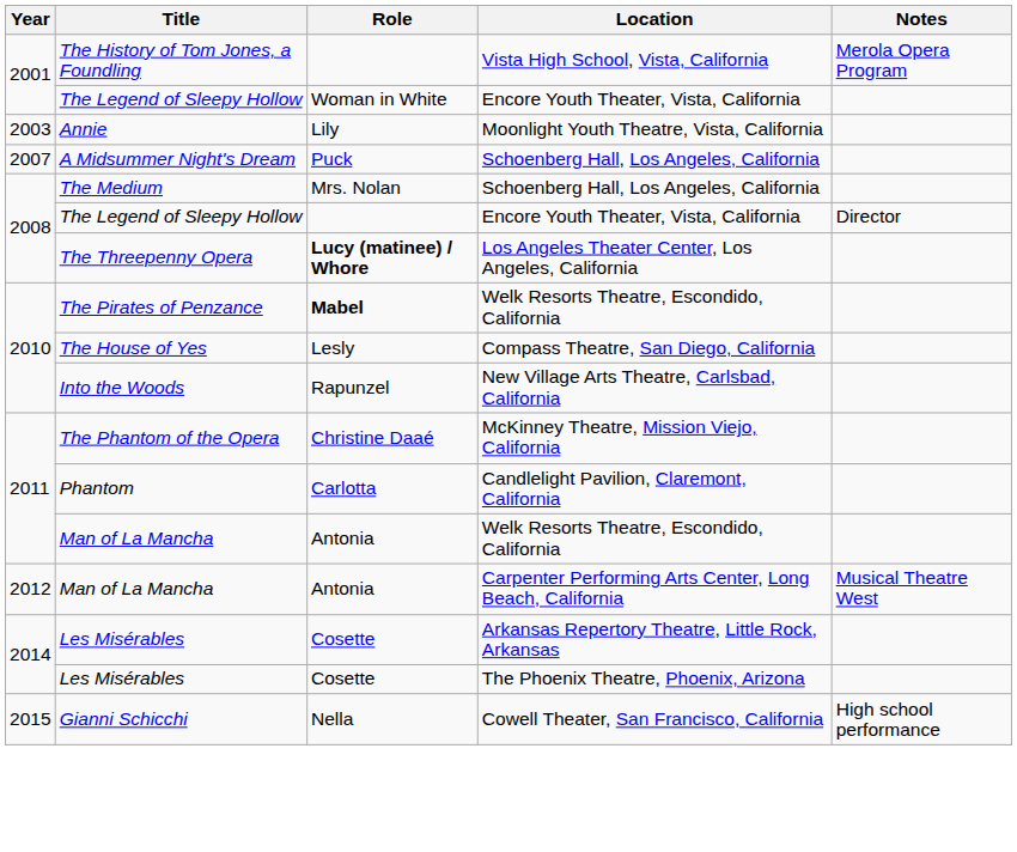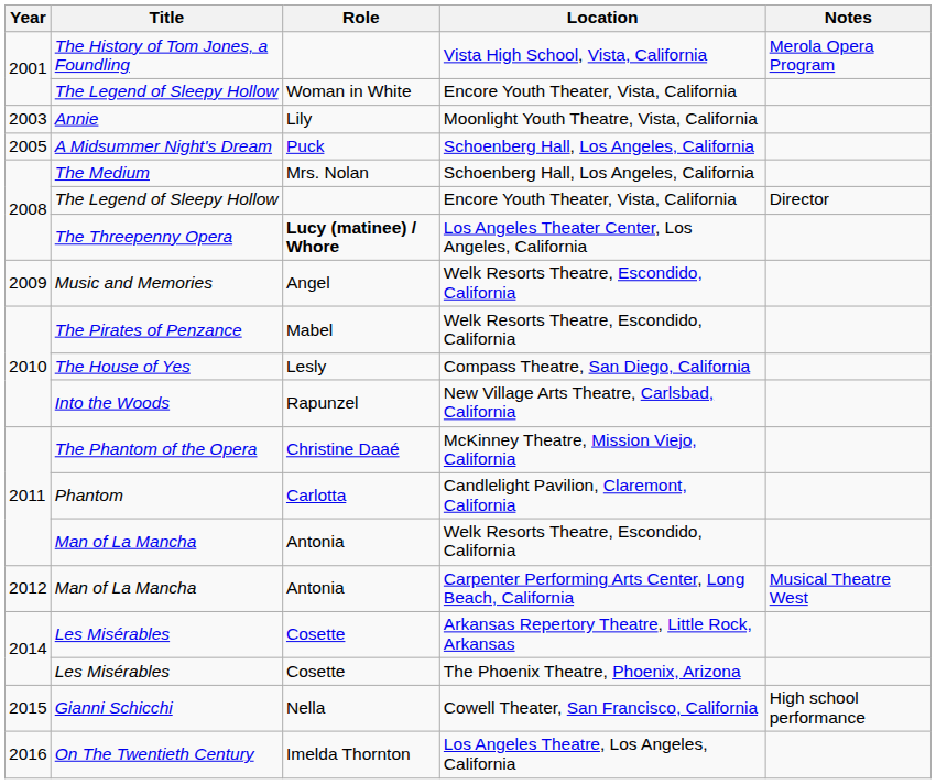 <table class="wikitable sortable">
 <tr>
 <th>Year</th>
 <th>Title</th>
 <th>Role</th>
 <th>Location</th>
 <th>Notes</th>
 </tr>
 <tr>
 <td rowspan="2">2001</td>
 <td><em><a href='#'>The History of Tom Jones, a Foundling</a></em></td>
 <td></td>
 <td><a href='#'>Vista High School</a>, <a href='#'>Vista, California</a></td>
 <td><a href='#'>Merola Opera Program</a></td>
 </tr>
 <tr>
 <td><em><a href='#'>The Legend of Sleepy Hollow</a></em></td>
 <td>Woman in White</td>
 <td>Encore Youth Theater, Vista, California</td>
 <td></td>
 </tr>
 <tr>
 <td>2003</td>
 <td><a href='#'><em>Annie</em></a></td>
 <td>Lily</td>
 <td>Moonlight Youth Theatre, Vista, California</td>
 <td></td>
 </tr>
 <tr>
-<td>2007</td>
+<td>2005</td>
 <td><em><a href='#'>A Midsummer Night's Dream</a></em></td>
 <td><a href='#'>Puck</a></td>
 <td><a href='#'>Schoenberg Hall</a>, <a href='#'>Los Angeles, California</a></td>
 <td></td>
 </tr>
 <tr>
 <td rowspan="3">2008</td>
 <td><em><a href='#'>The Medium</a></em></td>
 <td>Mrs. Nolan</td>
 <td>Schoenberg Hall, Los Angeles, California</td>
 <td></td>
 </tr>
 <tr>
 <td><em>The Legend of Sleepy Hollow</em></td>
 <td></td>
 <td>Encore Youth Theater, Vista, California</td>
 <td>Director</td>
 </tr>
 <tr>
 <td><em><a href='#'>The Threepenny Opera</a></em></td>
 <td><strong>Lucy (matinee) / Whore</strong></td>
 <td><a href='#'>Los Angeles Theater Center</a>, Los Angeles, California</td>
 <td></td>
 </tr>
 <tr>
+<td>2009</td>
+<td><em>Music and Memories</em></td>
+<td>Angel</td>
+<td>Welk Resorts Theatre, <a href='#'>Escondido, California</a></td>
+<td></td>
+</tr>
+<tr>
 <td rowspan="3">2010</td>
 <td><em><a href='#'>The Pirates of Penzance</a></em></td>
-<td><strong>Mabel</strong></td>
+<td>Mabel</td>
 <td>Welk Resorts Theatre, Escondido, California</td>
 <td></td>
 </tr>
 <tr>
 <td><em><a href='#'>The House of Yes</a></em></td>
 <td>Lesly</td>
 <td>Compass Theatre, <a href='#'>San Diego, California</a></td>
 <td></td>
 </tr>
 <tr>
 <td><em><a href='#'>Into the Woods</a></em></td>
 <td>Rapunzel</td>
 <td>New Village Arts Theatre, <a href='#'>Carlsbad, California</a></td>
 <td></td>
 </tr>
 <tr>
 <td rowspan="3">2011</td>
 <td><em><a href='#'>The Phantom of the Opera</a></em></td>
 <td><a href='#'>Christine Daaé</a></td>
 <td>McKinney Theatre, <a href='#'>Mission Viejo, California</a></td>
 <td></td>
 </tr>
 <tr>
 <td><em>Phantom</em></td>
 <td><a href='#'>Carlotta</a></td>
 <td>Candlelight Pavilion, <a href='#'>Claremont, California</a></td>
 <td></td>
 </tr>
 <tr>
 <td><em><a href='#'>Man of La Mancha</a></em></td>
 <td>Antonia</td>
 <td>Welk Resorts Theatre, Escondido, California</td>
 <td></td>
 </tr>
 <tr>
 <td>2012</td>
 <td><em>Man of La Mancha</em></td>
 <td>Antonia</td>
 <td><a href='#'>Carpenter Performing Arts Center</a>, <a href='#'>Long Beach, California</a></td>
 <td><a href='#'>Musical Theatre West</a></td>
 </tr>
 <tr>
 <td rowspan="2">2014</td>
 <td><em><a href='#'>Les Misérables</a></em></td>
 <td><a href='#'>Cosette</a></td>
 <td><a href='#'>Arkansas Repertory Theatre</a>, <a href='#'>Little Rock, Arkansas</a></td>
 <td></td>
 </tr>
 <tr>
 <td><em>Les Misérables</em></td>
 <td>Cosette</td>
 <td>The Phoenix Theatre, <a href='#'>Phoenix, Arizona</a></td>
 <td></td>
 </tr>
 <tr>
 <td>2015</td>
 <td><em><a href='#'>Gianni Schicchi</a></em></td>
 <td>Nella</td>
 <td>Cowell Theater, <a href='#'>San Francisco, California</a></td>
 <td>High school performance</td>
 </tr>
+<tr>
+<td>2016</td>
+<td><em><a href='#'>On The Twentieth Century</a></em></td>
+<td>Imelda Thornton</td>
+<td><a href='#'>Los Angeles Theatre</a>, Los Angeles, California</td>
+<td></td>
+</tr>
 </table>
